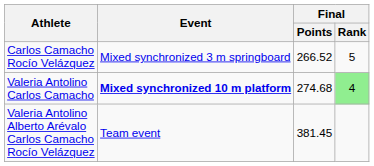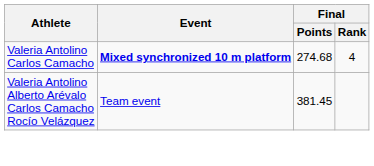 <table class="wikitable" style="text-align: center; font-size:90%">
 <tr>
 <th rowspan="2">Athlete</th>
 <th rowspan="2">Event</th>
 <th colspan="2">Final</th>
 </tr>
 <tr>
 <th>Points</th>
 <th>Rank</th>
 </tr>
 <tr>
-<td align="left"><a href='#'>Carlos Camacho</a><br><a href='#'>Rocío Velázquez</a></td>
-<td align="left"><a href='#'>Mixed synchronized 3 m springboard</a></td>
-<td>266.52</td>
-<td>5</td>
-</tr>
-<tr>
 <td align="left"><a href='#'>Valeria Antolino</a><br><a href='#'>Carlos Camacho</a></td>
 <td align="left"><strong><a href='#'>Mixed synchronized 10 m platform</a></strong></td>
 <td>274.68</td>
-<td style="background: lightgreen;">4</td>
+<td>4</td>
 </tr>
 <tr>
 <td align="left"><a href='#'>Valeria Antolino</a><br><a href='#'>Alberto Arévalo</a><br><a href='#'>Carlos Camacho</a><br><a href='#'>Rocío Velázquez</a></td>
 <td align="left"><a href='#'>Team event</a></td>
 <td>381.45</td>
 <td></td>
 </tr>
 </table>
